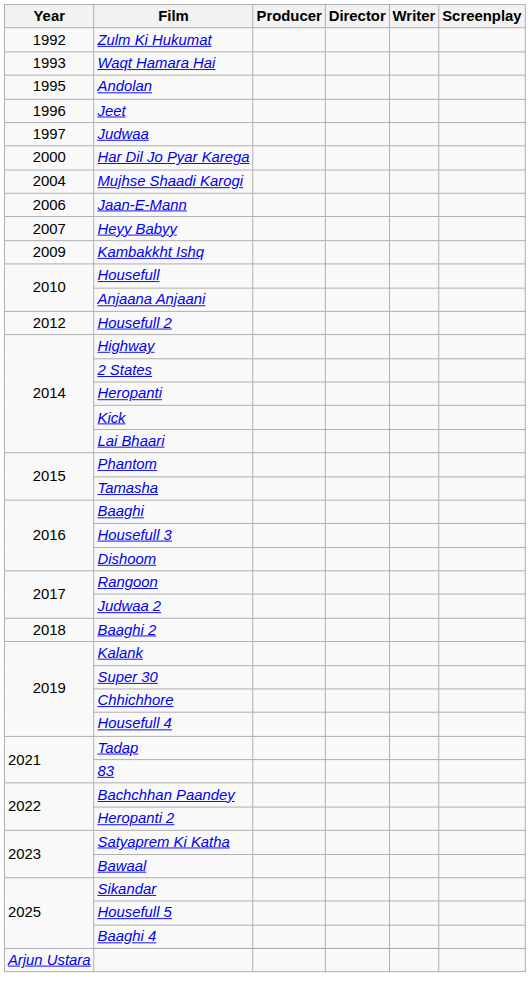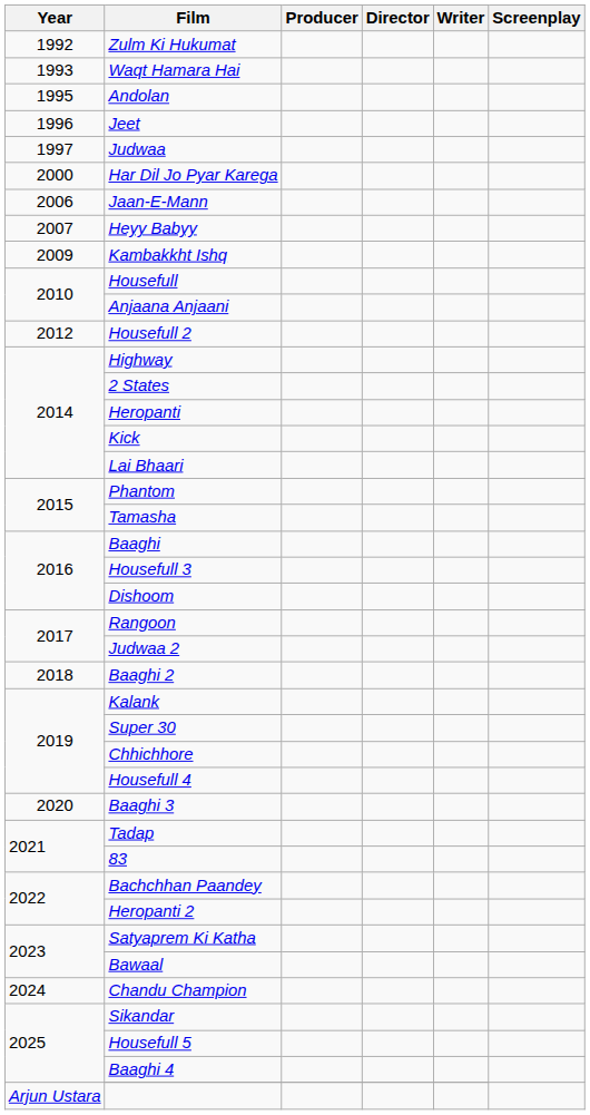 <table class="wikitable sortable">
 <tr>
 <th>Year</th>
 <th>Film</th>
 <th>Producer</th>
 <th>Director</th>
 <th>Writer</th>
 <th>Screenplay</th>
 </tr>
 <tr>
 <td style="text-align:center;">1992</td>
 <td><em><a href='#'>Zulm Ki Hukumat</a></em></td>
 <td></td>
 <td></td>
 <td></td>
 <td></td>
 </tr>
 <tr>
 <td style="text-align:center;">1993</td>
 <td><em><a href='#'>Waqt Hamara Hai</a></em></td>
 <td></td>
 <td></td>
 <td></td>
 <td></td>
 </tr>
 <tr>
 <td style="text-align:center;">1995</td>
 <td><em><a href='#'>Andolan</a></em></td>
 <td></td>
 <td></td>
 <td></td>
 <td></td>
 </tr>
 <tr>
 <td style="text-align:center;">1996</td>
 <td><em><a href='#'>Jeet</a></em></td>
 <td></td>
 <td></td>
 <td></td>
 <td></td>
 </tr>
 <tr>
 <td style="text-align:center;">1997</td>
 <td><em><a href='#'>Judwaa</a></em></td>
 <td></td>
 <td></td>
 <td></td>
 <td></td>
 </tr>
 <tr>
 <td style="text-align:center;">2000</td>
 <td><em><a href='#'>Har Dil Jo Pyar Karega</a></em></td>
-<td></td>
-<td></td>
-<td></td>
-<td></td>
-</tr>
-<tr>
-<td style="text-align:center;">2004</td>
-<td><em><a href='#'>Mujhse Shaadi Karogi</a></em></td>
 <td></td>
 <td></td>
 <td></td>
 <td></td>
 </tr>
 <tr>
 <td style="text-align:center;">2006</td>
 <td><em><a href='#'>Jaan-E-Mann</a></em></td>
 <td></td>
 <td></td>
 <td></td>
 <td></td>
 </tr>
 <tr>
 <td style="text-align:center;">2007</td>
 <td><em><a href='#'>Heyy Babyy</a></em></td>
 <td></td>
 <td></td>
 <td></td>
 <td></td>
 </tr>
 <tr>
 <td style="text-align:center;">2009</td>
 <td><em><a href='#'>Kambakkht Ishq</a></em></td>
 <td></td>
 <td></td>
 <td></td>
 <td></td>
 </tr>
 <tr>
 <td rowspan="2" style="text-align:center;">2010</td>
 <td><em><a href='#'>Housefull</a></em></td>
 <td></td>
 <td></td>
 <td></td>
 <td></td>
 </tr>
 <tr>
 <td><em><a href='#'>Anjaana Anjaani</a></em></td>
 <td></td>
 <td></td>
 <td></td>
 <td></td>
 </tr>
 <tr>
 <td style="text-align:center;">2012</td>
 <td><em><a href='#'>Housefull 2</a></em></td>
 <td></td>
 <td></td>
 <td></td>
 <td></td>
 </tr>
 <tr>
 <td rowspan="5" style="text-align:center;">2014</td>
 <td><em><a href='#'>Highway</a></em></td>
 <td></td>
 <td></td>
 <td></td>
 <td></td>
 </tr>
 <tr>
 <td><em><a href='#'>2 States</a></em></td>
 <td></td>
 <td></td>
 <td></td>
 <td></td>
 </tr>
 <tr>
 <td><em><a href='#'>Heropanti</a></em></td>
 <td></td>
 <td></td>
 <td></td>
 <td></td>
 </tr>
 <tr>
 <td><em><a href='#'>Kick</a></em></td>
 <td></td>
 <td></td>
 <td></td>
 <td></td>
 </tr>
 <tr>
 <td><em><a href='#'>Lai Bhaari</a></em></td>
 <td></td>
 <td></td>
 <td></td>
 <td></td>
 </tr>
 <tr>
 <td rowspan="2" style="text-align:center;">2015</td>
 <td><em><a href='#'>Phantom</a></em></td>
 <td></td>
 <td></td>
 <td></td>
 <td></td>
 </tr>
 <tr>
 <td><em><a href='#'>Tamasha</a></em></td>
 <td></td>
 <td></td>
 <td></td>
 <td></td>
 </tr>
 <tr>
 <td rowspan="3" style="text-align:center;">2016</td>
 <td><em><a href='#'>Baaghi</a></em></td>
 <td></td>
 <td></td>
 <td></td>
 <td></td>
 </tr>
 <tr>
 <td><em><a href='#'>Housefull 3</a></em></td>
 <td></td>
 <td></td>
 <td></td>
 <td></td>
 </tr>
 <tr>
 <td><em><a href='#'>Dishoom</a></em></td>
 <td></td>
 <td></td>
 <td></td>
 <td></td>
 </tr>
 <tr>
 <td rowspan="2" style="text-align:center;">2017</td>
 <td><em><a href='#'>Rangoon</a></em></td>
 <td></td>
 <td></td>
 <td></td>
 <td></td>
 </tr>
 <tr>
 <td><em><a href='#'>Judwaa 2</a></em></td>
 <td></td>
 <td></td>
 <td></td>
 <td></td>
 </tr>
 <tr>
 <td rowspan="1" style="text-align:center;">2018</td>
 <td><em><a href='#'>Baaghi 2</a></em></td>
 <td></td>
 <td></td>
 <td></td>
 <td></td>
 </tr>
 <tr>
 <td rowspan="4" style="text-align:center;">2019</td>
 <td><em><a href='#'>Kalank</a></em></td>
 <td></td>
 <td></td>
 <td></td>
 <td></td>
 </tr>
 <tr>
 <td><em><a href='#'>Super 30</a></em></td>
 <td></td>
 <td></td>
 <td></td>
 <td></td>
 </tr>
 <tr>
 <td><em><a href='#'>Chhichhore</a></em></td>
 <td></td>
 <td></td>
 <td></td>
 <td></td>
 </tr>
 <tr>
 <td><em><a href='#'>Housefull 4</a></em></td>
 <td></td>
 <td></td>
 <td></td>
 <td></td>
 </tr>
 <tr>
+<td style="text-align:center;">2020</td>
+<td><em><a href='#'>Baaghi 3</a></em></td>
+<td></td>
+<td></td>
+<td></td>
+<td></td>
+</tr>
+<tr>
 <td rowspan="2">2021</td>
 <td><em><a href='#'>Tadap</a></em></td>
 <td></td>
 <td></td>
 <td></td>
 <td></td>
 </tr>
 <tr>
 <td><em><a href='#'>83</a> </em></td>
 <td></td>
 <td></td>
 <td></td>
 <td></td>
 </tr>
 <tr>
 <td rowspan="2">2022</td>
 <td><em><a href='#'>Bachchhan Paandey</a></em></td>
 <td></td>
 <td></td>
 <td></td>
 <td></td>
 </tr>
 <tr>
 <td><em><a href='#'>Heropanti 2</a></em></td>
 <td></td>
 <td></td>
 <td></td>
 <td></td>
 </tr>
 <tr>
 <td rowspan="2">2023</td>
 <td><em><a href='#'>Satyaprem Ki Katha</a></em></td>
 <td></td>
 <td></td>
 <td></td>
 <td></td>
 </tr>
 <tr>
 <td><em><a href='#'>Bawaal</a></em></td>
 <td></td>
 <td></td>
 <td></td>
 <td></td>
 </tr>
 <tr>
+<td>2024</td>
+<td><em><a href='#'>Chandu Champion</a></em></td>
+<td></td>
+<td></td>
+<td></td>
+<td></td>
+</tr>
+<tr>
 <td rowspan="4">2025</td>
 <td><em><a href='#'>Sikandar</a></em></td>
 <td></td>
 <td></td>
 <td></td>
 <td></td>
 </tr>
 <tr>
 <td><em><a href='#'>Housefull 5</a></em></td>
 <td></td>
 <td></td>
 <td></td>
 <td></td>
 </tr>
 <tr>
 <td><em><a href='#'>Baaghi 4</a></em></td>
 <td></td>
 <td></td>
 <td></td>
 <td></td>
 </tr>
 <tr>
 </tr>
 <tr>
 <td><em><a href='#'>Arjun Ustara</a></em></td>
 <td></td>
 <td></td>
 <td></td>
 <td></td>
 </tr>
 </table>
